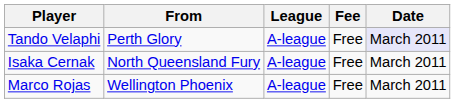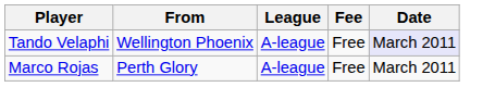 <table class="wikitable">
 <tr>
 <th>Player</th>
 <th>From</th>
 <th>League</th>
 <th>Fee</th>
 <th>Date</th>
 </tr>
 <tr>
 <td> <a href='#'>Tando Velaphi</a></td>
-<td><a href='#'>Perth Glory</a></td>
+<td><a href='#'>Wellington Phoenix</a></td>
 <td> <a href='#'>A-league</a></td>
 <td>Free</td>
 <td style="background: lavender;">March 2011</td>
 </tr>
 <tr>
-<td> <a href='#'>Isaka Cernak</a></td>
-<td><a href='#'>North Queensland Fury</a></td>
-<td> <a href='#'>A-league</a></td>
-<td>Free</td>
-<td>March 2011</td>
-</tr>
-<tr>
 <td> <a href='#'>Marco Rojas</a></td>
-<td><a href='#'>Wellington Phoenix</a></td>
+<td><a href='#'>Perth Glory</a></td>
 <td> <a href='#'>A-league</a></td>
 <td>Free</td>
 <td>March 2011</td>
 </tr>
 </table>
